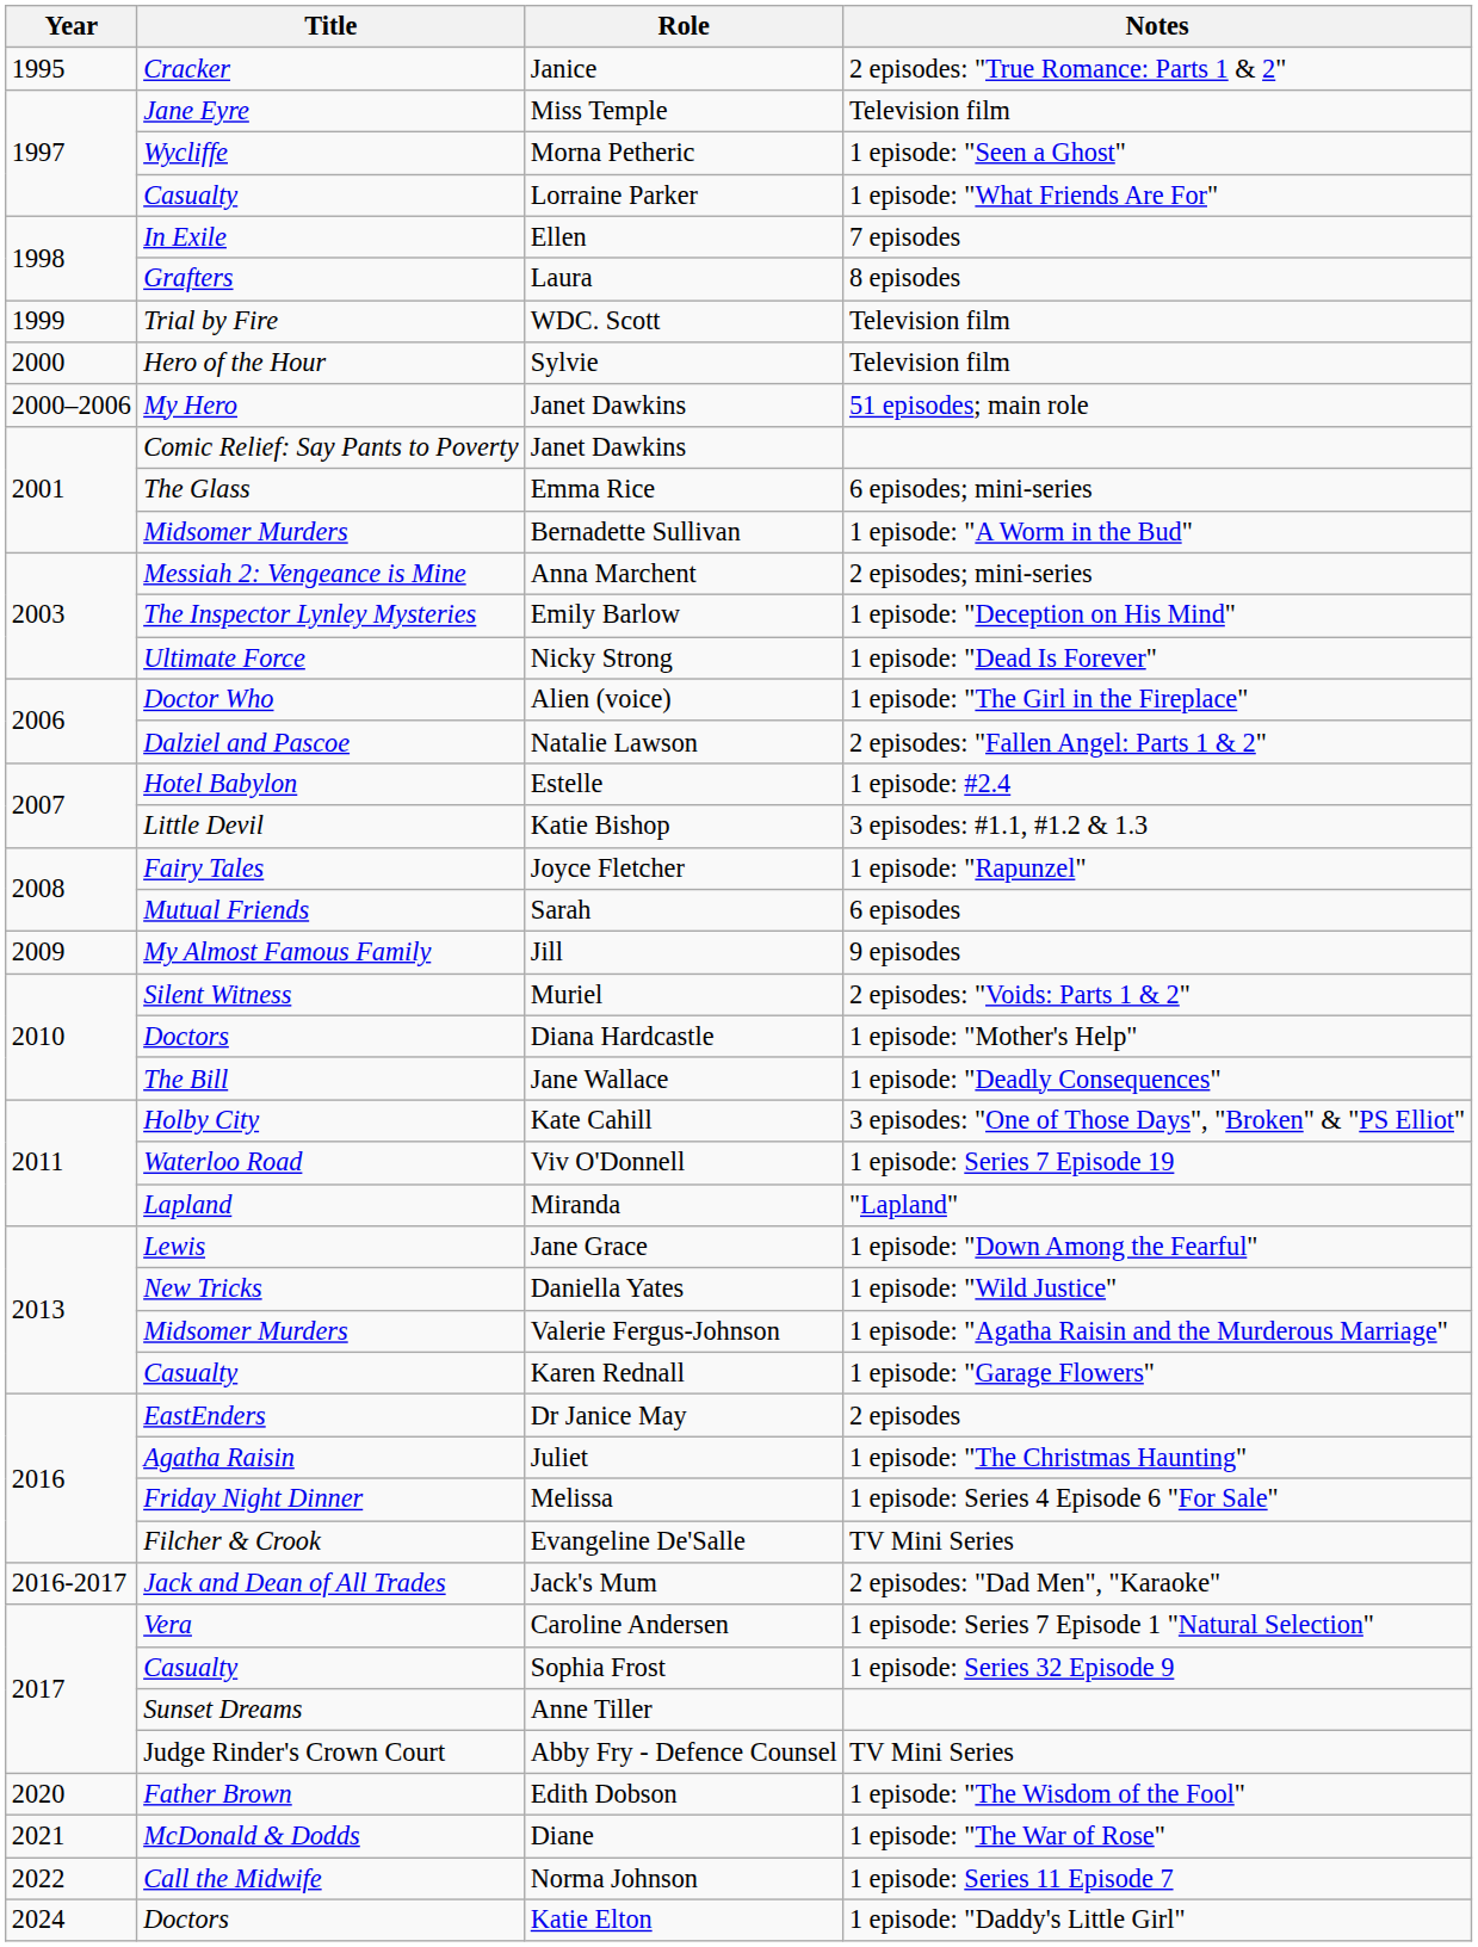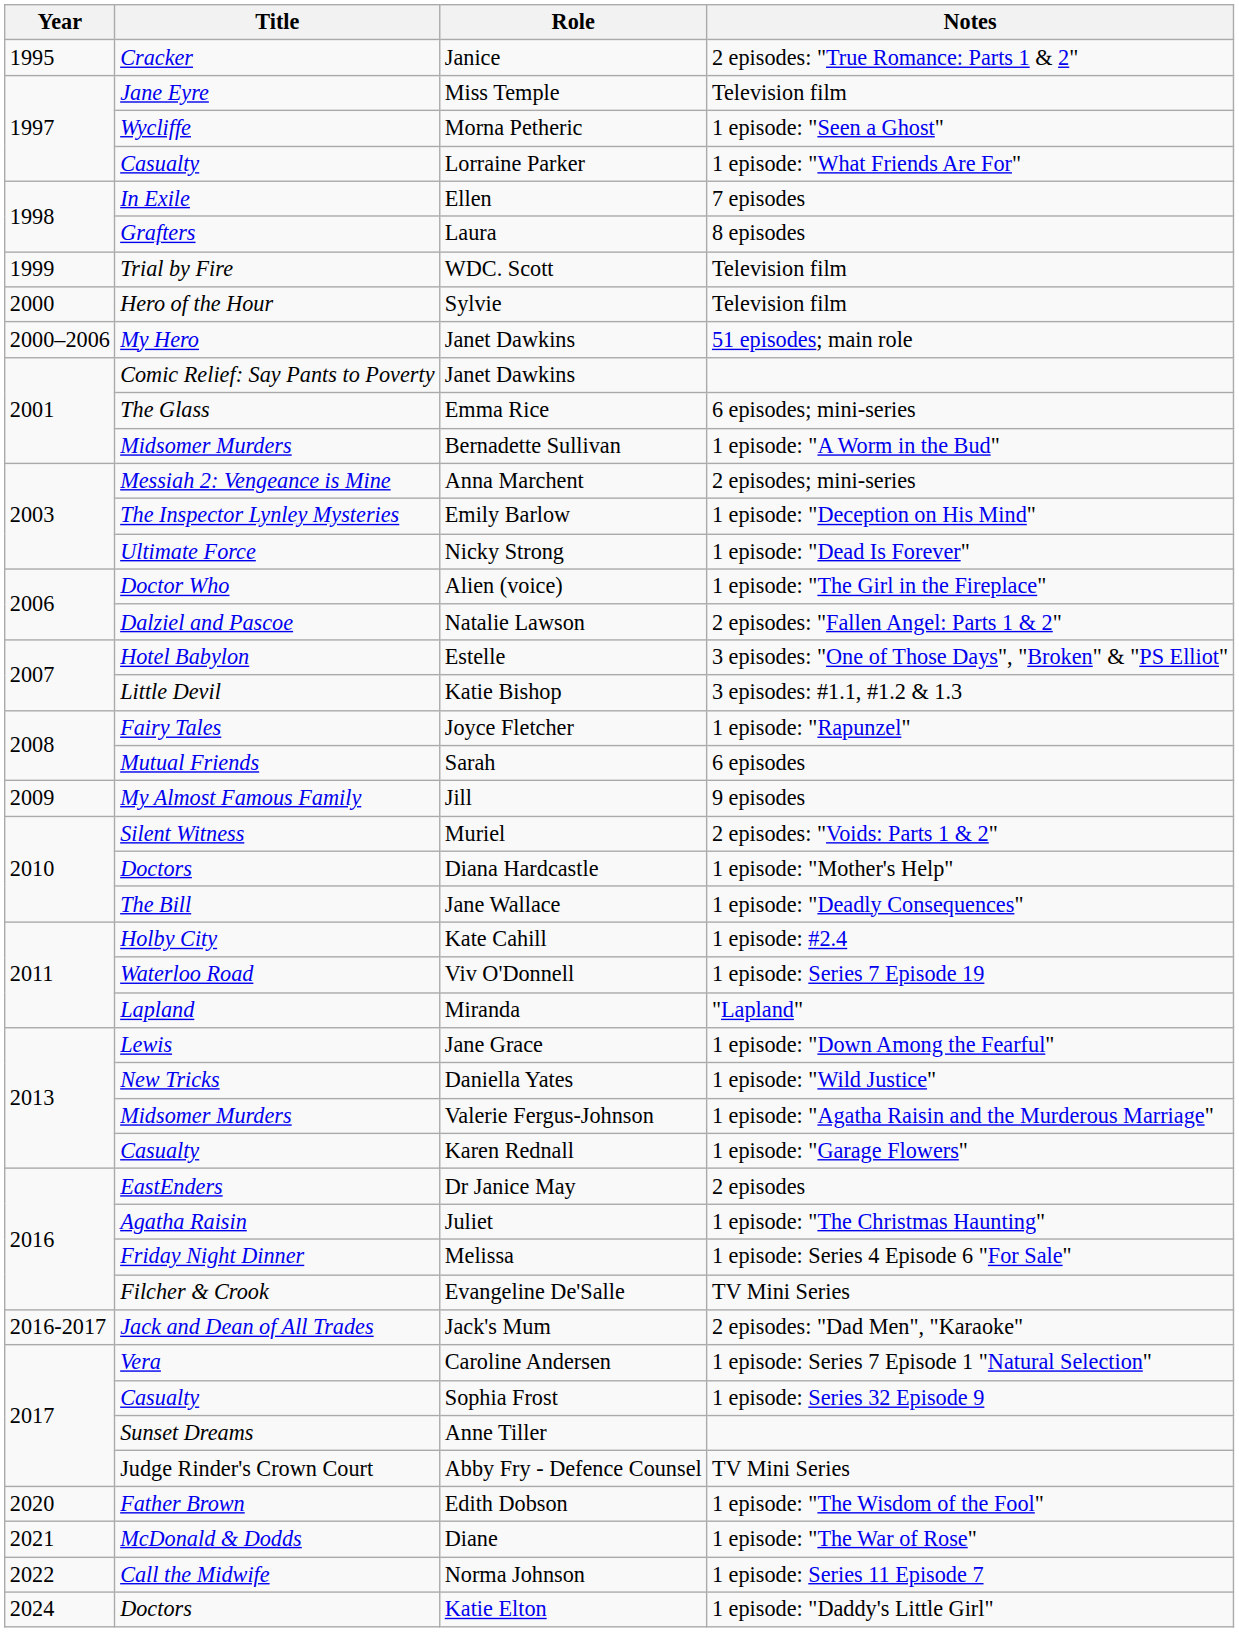 <table class="wikitable">
 <tr>
 <th>Year</th>
 <th>Title</th>
 <th>Role</th>
 <th>Notes</th>
 </tr>
 <tr>
 <td>1995</td>
 <td><em><a href='#'>Cracker</a></em></td>
 <td>Janice</td>
 <td>2 episodes: "<a href='#'>True Romance: Parts 1</a> & <a href='#'>2</a>"</td>
 </tr>
 <tr>
 <td rowspan="3">1997</td>
 <td><em><a href='#'>Jane Eyre</a></em></td>
 <td>Miss Temple</td>
 <td>Television film</td>
 </tr>
 <tr>
 <td><em><a href='#'>Wycliffe</a></em></td>
 <td>Morna Petheric</td>
 <td>1 episode: "<a href='#'>Seen a Ghost</a>"</td>
 </tr>
 <tr>
 <td><em><a href='#'>Casualty</a></em></td>
 <td>Lorraine Parker</td>
 <td>1 episode: "<a href='#'>What Friends Are For</a>"</td>
 </tr>
 <tr>
 <td rowspan="2">1998</td>
 <td><em><a href='#'>In Exile</a></em></td>
 <td>Ellen</td>
 <td>7 episodes</td>
 </tr>
 <tr>
 <td><em><a href='#'>Grafters</a></em></td>
 <td>Laura</td>
 <td>8 episodes</td>
 </tr>
 <tr>
 <td>1999</td>
 <td><em>Trial by Fire</em></td>
 <td>WDC. Scott</td>
 <td>Television film</td>
 </tr>
 <tr>
 <td>2000</td>
 <td><em>Hero of the Hour</em></td>
 <td>Sylvie</td>
 <td>Television film</td>
 </tr>
 <tr>
 <td>2000–2006</td>
 <td><em><a href='#'>My Hero</a></em></td>
 <td>Janet Dawkins</td>
 <td><a href='#'>51 episodes</a>; main role</td>
 </tr>
 <tr>
 <td rowspan="3">2001</td>
 <td><em>Comic Relief: Say Pants to Poverty</em></td>
 <td>Janet Dawkins</td>
 <td></td>
 </tr>
 <tr>
 <td><em>The Glass</em></td>
 <td>Emma Rice</td>
 <td>6 episodes; mini-series</td>
 </tr>
 <tr>
 <td><em><a href='#'>Midsomer Murders</a></em></td>
 <td>Bernadette Sullivan</td>
 <td>1 episode: "<a href='#'>A Worm in the Bud</a>"</td>
 </tr>
 <tr>
 <td rowspan="3">2003</td>
 <td><em><a href='#'>Messiah 2: Vengeance is Mine</a></em></td>
 <td>Anna Marchent</td>
 <td>2 episodes; mini-series</td>
 </tr>
 <tr>
 <td><em><a href='#'>The Inspector Lynley Mysteries</a></em></td>
 <td>Emily Barlow</td>
 <td>1 episode: "<a href='#'>Deception on His Mind</a>"</td>
 </tr>
 <tr>
 <td><em><a href='#'>Ultimate Force</a></em></td>
 <td>Nicky Strong</td>
 <td>1 episode: "<a href='#'>Dead Is Forever</a>"</td>
 </tr>
 <tr>
 <td rowspan="2">2006</td>
 <td><em><a href='#'>Doctor Who</a></em></td>
 <td>Alien (voice)</td>
 <td>1 episode: "<a href='#'>The Girl in the Fireplace</a>"</td>
 </tr>
 <tr>
 <td><em><a href='#'>Dalziel and Pascoe</a></em></td>
 <td>Natalie Lawson</td>
 <td>2 episodes: "<a href='#'>Fallen Angel: Parts 1 & 2</a>"</td>
 </tr>
 <tr>
 <td rowspan="2">2007</td>
 <td><em><a href='#'>Hotel Babylon</a></em></td>
 <td>Estelle</td>
-<td>1 episode: <a href='#'>#2.4</a></td>
+<td>3 episodes: "<a href='#'>One of Those Days</a>", "<a href='#'>Broken</a>" & "<a href='#'>PS Elliot</a>"</td>
 </tr>
 <tr>
 <td><em>Little Devil</em></td>
 <td>Katie Bishop</td>
 <td>3 episodes: #1.1, #1.2 & 1.3</td>
 </tr>
 <tr>
 <td rowspan="2">2008</td>
 <td><em><a href='#'>Fairy Tales</a></em></td>
 <td>Joyce Fletcher</td>
 <td>1 episode: "<a href='#'>Rapunzel</a>"</td>
 </tr>
 <tr>
 <td><em><a href='#'>Mutual Friends</a></em></td>
 <td>Sarah</td>
 <td>6 episodes</td>
 </tr>
 <tr>
 <td>2009</td>
 <td><em><a href='#'>My Almost Famous Family</a></em></td>
 <td>Jill</td>
 <td>9 episodes</td>
 </tr>
 <tr>
 <td rowspan="3">2010</td>
 <td><em><a href='#'>Silent Witness</a></em></td>
 <td>Muriel</td>
 <td>2 episodes: "<a href='#'>Voids: Parts 1 & 2</a>"</td>
 </tr>
 <tr>
 <td><em><a href='#'>Doctors</a></em></td>
 <td>Diana Hardcastle</td>
 <td>1 episode: "Mother's Help"</td>
 </tr>
 <tr>
 <td><em><a href='#'>The Bill</a></em></td>
 <td>Jane Wallace</td>
 <td>1 episode: "<a href='#'>Deadly Consequences</a>"</td>
 </tr>
 <tr>
 <td rowspan="3">2011</td>
 <td><em><a href='#'>Holby City</a></em></td>
 <td>Kate Cahill</td>
-<td>3 episodes: "<a href='#'>One of Those Days</a>", "<a href='#'>Broken</a>" & "<a href='#'>PS Elliot</a>"</td>
+<td>1 episode: <a href='#'>#2.4</a></td>
 </tr>
 <tr>
 <td><em><a href='#'>Waterloo Road</a></em></td>
 <td>Viv O'Donnell</td>
 <td>1 episode: <a href='#'>Series 7 Episode 19</a></td>
 </tr>
 <tr>
 <td><em><a href='#'>Lapland</a></em></td>
 <td>Miranda</td>
 <td>"<a href='#'>Lapland</a>"</td>
 </tr>
 <tr>
 <td rowspan="4">2013</td>
 <td><em><a href='#'>Lewis</a></em></td>
 <td>Jane Grace</td>
 <td>1 episode: "<a href='#'>Down Among the Fearful</a>"</td>
 </tr>
 <tr>
 <td><em><a href='#'>New Tricks</a></em></td>
 <td>Daniella Yates</td>
 <td>1 episode: "<a href='#'>Wild Justice</a>"</td>
 </tr>
 <tr>
 <td><em><a href='#'>Midsomer Murders</a></em></td>
 <td>Valerie Fergus-Johnson</td>
 <td>1 episode: "<a href='#'>Agatha Raisin and the Murderous Marriage</a>"</td>
 </tr>
 <tr>
 <td><em><a href='#'>Casualty</a></em></td>
 <td>Karen Rednall</td>
 <td>1 episode: "<a href='#'>Garage Flowers</a>"</td>
 </tr>
 <tr>
 <td rowspan="4">2016</td>
 <td><em><a href='#'>EastEnders</a></em></td>
 <td>Dr Janice May</td>
 <td>2 episodes</td>
 </tr>
 <tr>
 <td><em><a href='#'>Agatha Raisin</a></em></td>
 <td>Juliet</td>
 <td>1 episode: "<a href='#'>The Christmas Haunting</a>"</td>
 </tr>
 <tr>
 <td><em><a href='#'>Friday Night Dinner</a></em></td>
 <td>Melissa</td>
 <td>1 episode: Series 4 Episode 6 "<a href='#'>For Sale</a>"</td>
 </tr>
 <tr>
 <td><em>Filcher & Crook</em></td>
 <td>Evangeline De'Salle</td>
 <td>TV Mini Series</td>
 </tr>
 <tr>
 <td>2016-2017</td>
 <td><em><a href='#'>Jack and Dean of All Trades</a></em></td>
 <td>Jack's Mum</td>
 <td>2 episodes: "Dad Men", "Karaoke"</td>
 </tr>
 <tr>
 <td rowspan="4">2017</td>
 <td><em><a href='#'>Vera</a></em></td>
 <td>Caroline Andersen</td>
 <td>1 episode: Series 7 Episode 1  "<a href='#'>Natural Selection</a>"</td>
 </tr>
 <tr>
 <td><em><a href='#'>Casualty</a></em></td>
 <td>Sophia Frost</td>
 <td>1 episode: <a href='#'>Series 32 Episode 9</a></td>
 </tr>
 <tr>
 <td><em>Sunset Dreams</em></td>
 <td>Anne Tiller</td>
 <td></td>
 </tr>
 <tr>
 <td>Judge Rinder's Crown Court</td>
 <td>Abby Fry - Defence Counsel</td>
 <td>TV Mini Series</td>
 </tr>
 <tr>
 <td>2020</td>
 <td><em><a href='#'>Father Brown</a></em></td>
 <td>Edith Dobson</td>
 <td>1 episode: "<a href='#'>The Wisdom of the Fool</a>"</td>
 </tr>
 <tr>
 <td>2021</td>
 <td><em><a href='#'>McDonald & Dodds</a></em></td>
 <td>Diane</td>
 <td>1 episode: "<a href='#'>The War of Rose</a>"</td>
 </tr>
 <tr>
 <td>2022</td>
 <td><em><a href='#'>Call the Midwife</a></em></td>
 <td>Norma Johnson</td>
 <td>1 episode: <a href='#'>Series 11 Episode 7</a></td>
 </tr>
 <tr>
 <td>2024</td>
 <td><em>Doctors</em></td>
 <td><a href='#'>Katie Elton</a></td>
 <td>1 episode: "Daddy's Little Girl"</td>
 </tr>
 </table>
